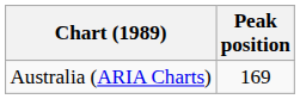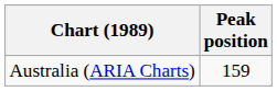 <table class="wikitable sortable">
 <tr>
 <th>Chart (1989)</th>
 <th>Peak<br>position</th>
 </tr>
 <tr>
 <td>Australia (<a href='#'>ARIA Charts</a>)</td>
-<td align="center">169</td>
+<td align="center">159</td>
 </tr>
 </table>
